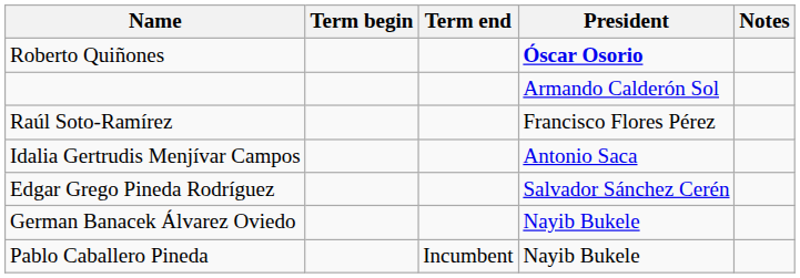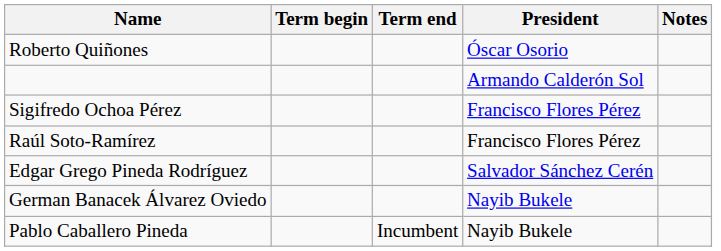 <table class="wikitable sortable">
 <tr>
 <th>Name</th>
 <th>Term begin</th>
 <th>Term end</th>
 <th>President</th>
 <th class="unsortable">Notes</th>
 </tr>
 <tr>
 <td>Roberto Quiñones</td>
 <td></td>
 <td></td>
-<td><strong><a href='#'>Óscar Osorio</a></strong></td>
+<td><a href='#'>Óscar Osorio</a></td>
 <td></td>
 </tr>
 <tr>
 <td></td>
 <td></td>
 <td></td>
 <td><a href='#'>Armando Calderón Sol</a></td>
 <td></td>
 </tr>
 <tr>
+<td>Sigifredo Ochoa Pérez</td>
+<td></td>
+<td></td>
+<td><a href='#'>Francisco Flores Pérez</a></td>
+<td></td>
+</tr>
+<tr>
 <td>Raúl Soto-Ramírez</td>
 <td></td>
 <td></td>
 <td>Francisco Flores Pérez</td>
-<td></td>
-</tr>
-<tr>
-<td>Idalia Gertrudis Menjívar Campos</td>
-<td></td>
-<td></td>
-<td><a href='#'>Antonio Saca</a></td>
 <td></td>
 </tr>
 <tr>
 <td>Edgar Grego Pineda Rodríguez</td>
 <td></td>
 <td></td>
 <td><a href='#'>Salvador Sánchez Cerén</a></td>
 <td></td>
 </tr>
 <tr>
 <td>German Banacek Álvarez Oviedo</td>
 <td></td>
 <td></td>
 <td><a href='#'>Nayib Bukele</a></td>
 <td></td>
 </tr>
 <tr>
 <td>Pablo Caballero Pineda</td>
 <td></td>
 <td>Incumbent</td>
 <td>Nayib Bukele</td>
 <td></td>
 </tr>
 </table>
